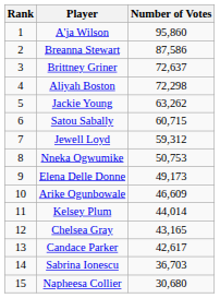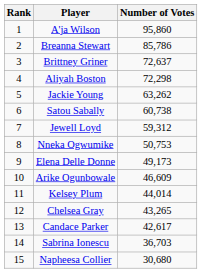 <table class="wikitable" style="text-align:center">
 <tr>
 <th>Rank</th>
 <th>Player</th>
 <th>Number of Votes</th>
 </tr>
 <tr>
 <td>1</td>
 <td><a href='#'>A'ja Wilson</a></td>
 <td>95,860</td>
 </tr>
 <tr>
 <td>2</td>
 <td><a href='#'>Breanna Stewart</a></td>
-<td>87,586</td>
+<td>85,786</td>
 </tr>
 <tr>
 <td>3</td>
 <td><a href='#'>Brittney Griner</a></td>
 <td>72,637</td>
 </tr>
 <tr>
 <td>4</td>
 <td><a href='#'>Aliyah Boston</a></td>
 <td>72,298</td>
 </tr>
 <tr>
 <td>5</td>
 <td><a href='#'>Jackie Young</a></td>
 <td>63,262</td>
 </tr>
 <tr>
 <td>6</td>
 <td><a href='#'>Satou Sabally</a></td>
-<td>60,715</td>
+<td>60,738</td>
 </tr>
 <tr>
 <td>7</td>
 <td><a href='#'>Jewell Loyd</a></td>
 <td>59,312</td>
 </tr>
 <tr>
 <td>8</td>
 <td><a href='#'>Nneka Ogwumike</a></td>
 <td>50,753</td>
 </tr>
 <tr>
 <td>9</td>
 <td><a href='#'>Elena Delle Donne</a></td>
 <td>49,173</td>
 </tr>
 <tr>
 <td>10</td>
 <td><a href='#'>Arike Ogunbowale</a></td>
 <td>46,609</td>
 </tr>
 <tr>
 <td>11</td>
 <td><a href='#'>Kelsey Plum</a></td>
 <td>44,014</td>
 </tr>
 <tr>
 <td>12</td>
 <td><a href='#'>Chelsea Gray</a></td>
-<td>43,165</td>
+<td>43,265</td>
 </tr>
 <tr>
 <td>13</td>
 <td><a href='#'>Candace Parker</a></td>
 <td>42,617</td>
 </tr>
 <tr>
 <td>14</td>
 <td><a href='#'>Sabrina Ionescu</a></td>
 <td>36,703</td>
 </tr>
 <tr>
 <td>15</td>
 <td><a href='#'>Napheesa Collier</a></td>
 <td>30,680</td>
 </tr>
 </table>
